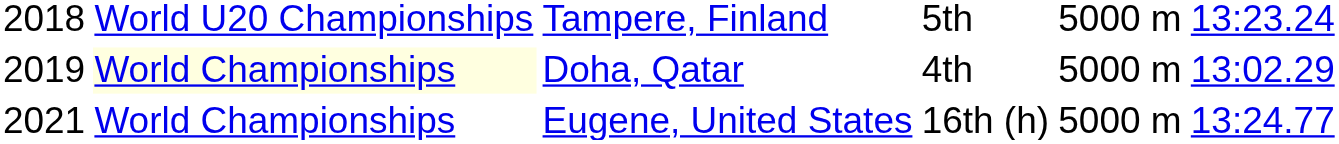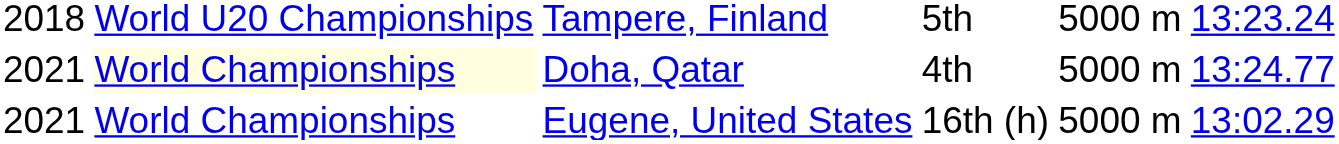 <table>
 <tr>
 <td>2018</td>
 <td><a href='#'>World U20 Championships</a></td>
 <td><a href='#'>Tampere, Finland</a></td>
 <td>5th</td>
 <td>5000 m</td>
 <td><a href='#'>13:23.24</a></td>
 </tr>
 <tr>
-<td>2019</td>
+<td>2021</td>
 <td style="background: lightyellow;"><a href='#'>World Championships</a></td>
 <td><a href='#'>Doha, Qatar</a></td>
 <td>4th</td>
 <td>5000 m</td>
-<td><a href='#'>13:02.29</a></td>
+<td><a href='#'>13:24.77</a></td>
 </tr>
 <tr>
 <td>2021</td>
 <td><a href='#'>World Championships</a></td>
 <td><a href='#'>Eugene, United States</a></td>
 <td>16th (h)</td>
 <td>5000 m</td>
-<td><a href='#'>13:24.77</a></td>
+<td><a href='#'>13:02.29</a></td>
 </tr>
 </table>
